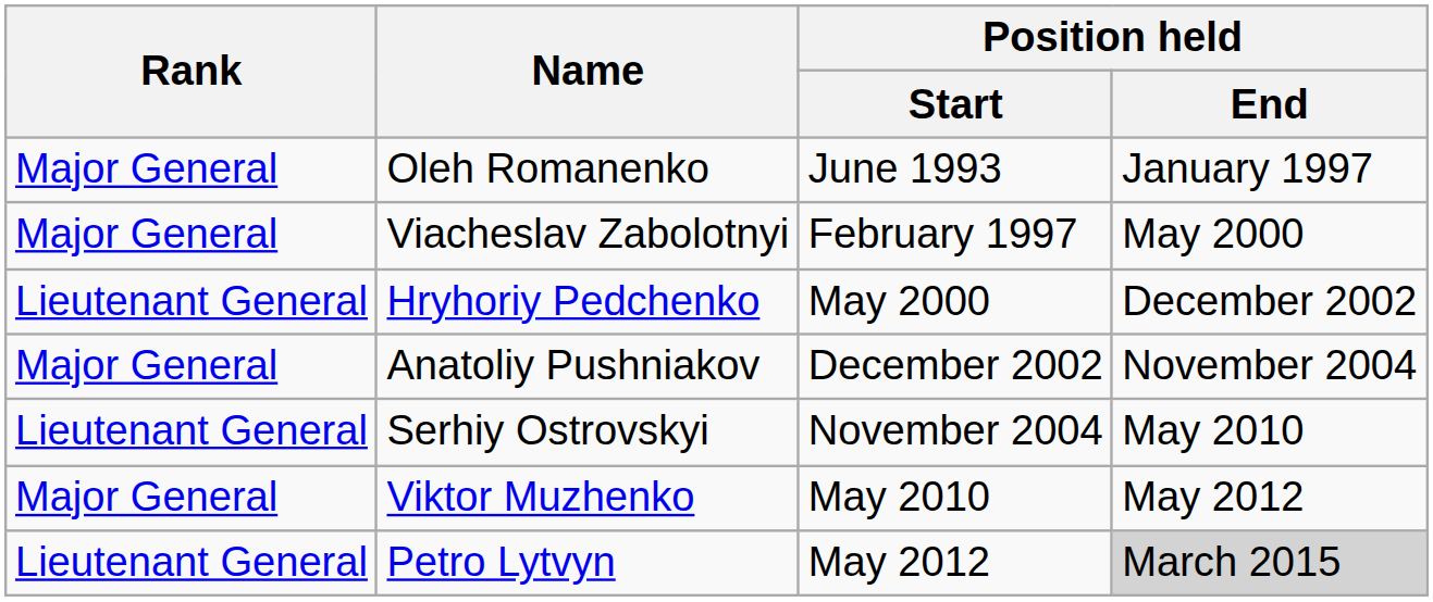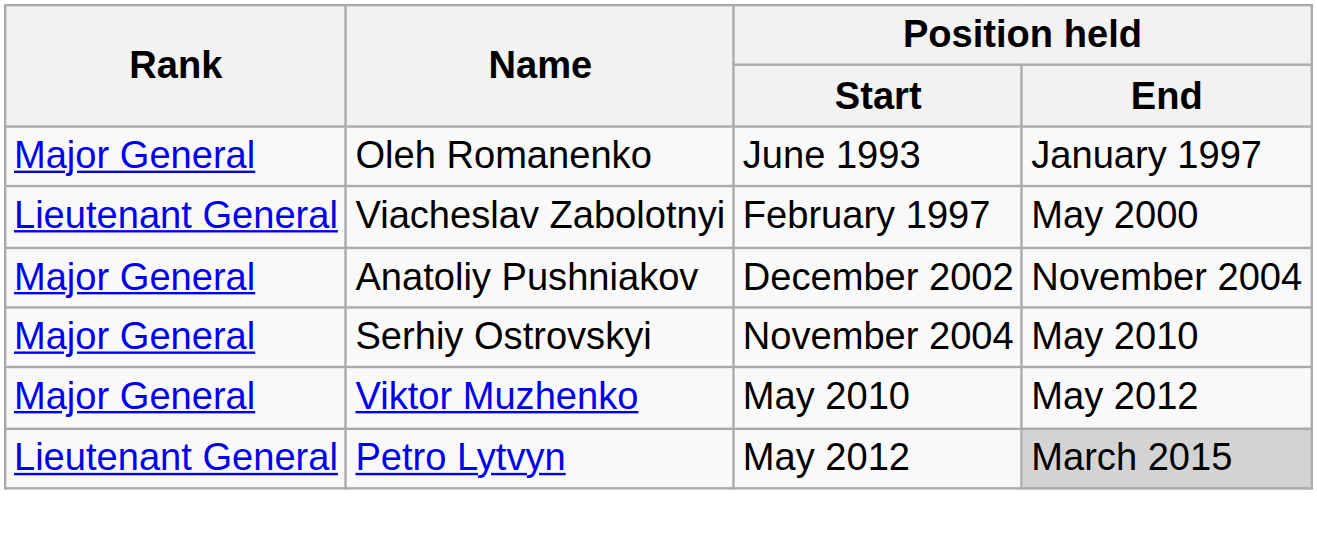 <table class="wikitable">
 <tr>
 <th rowspan="2">Rank</th>
 <th rowspan="2">Name</th>
 <th colspan="2">Position held</th>
 </tr>
 <tr>
 <th>Start</th>
 <th>End</th>
 </tr>
 <tr>
 <td><a href='#'>Major General</a></td>
 <td>Oleh Romanenko</td>
 <td>June 1993</td>
 <td>January 1997</td>
 </tr>
 <tr>
-<td><a href='#'>Major General</a></td>
+<td><a href='#'>Lieutenant General</a></td>
 <td>Viacheslav Zabolotnyi</td>
 <td>February 1997</td>
 <td>May 2000</td>
-</tr>
-<tr>
-<td><a href='#'>Lieutenant General</a></td>
-<td><a href='#'>Hryhoriy Pedchenko</a></td>
-<td>May 2000</td>
-<td>December 2002</td>
 </tr>
 <tr>
 <td><a href='#'>Major General</a></td>
 <td>Anatoliy Pushniakov</td>
 <td>December 2002</td>
 <td>November 2004</td>
 </tr>
 <tr>
-<td><a href='#'>Lieutenant General</a></td>
+<td><a href='#'>Major General</a></td>
 <td>Serhiy Ostrovskyi</td>
 <td>November 2004</td>
 <td>May 2010</td>
 </tr>
 <tr>
 <td><a href='#'>Major General</a></td>
 <td><a href='#'>Viktor Muzhenko</a></td>
 <td>May 2010</td>
 <td>May 2012</td>
 </tr>
 <tr>
 <td><a href='#'>Lieutenant General</a></td>
 <td><a href='#'>Petro Lytvyn</a></td>
 <td>May 2012</td>
 <td style="background: lightgrey;">March 2015</td>
 </tr>
 </table>
